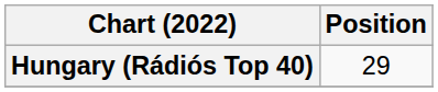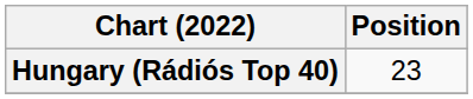 <table class="wikitable sortable plainrowheaders" style="text-align:center">
 <tr>
 <th scope="col">Chart (2022)</th>
 <th scope="col">Position</th>
 </tr>
 <tr>
 <th scope="row">Hungary (Rádiós Top 40)</th>
-<td>29</td>
+<td>23</td>
 </tr>
 <tr>
 </tr>
 </table>
